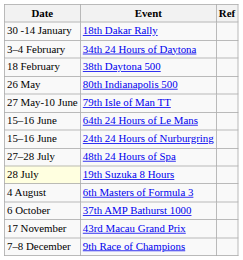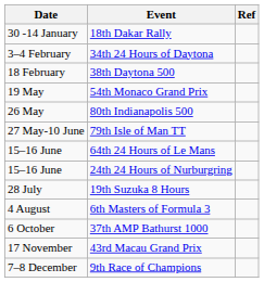 <table class="wikitable" style="font-size: 85%">
 <tr>
 <th>Date</th>
 <th>Event</th>
 <th>Ref</th>
 </tr>
 <tr>
 <td>30 -14 January</td>
 <td><a href='#'>18th Dakar Rally</a></td>
 <td></td>
 </tr>
 <tr>
 <td>3–4 February</td>
 <td><a href='#'>34th 24 Hours of Daytona</a></td>
 <td></td>
 </tr>
 <tr>
 <td>18 February</td>
 <td><a href='#'>38th Daytona 500</a></td>
+<td></td>
+</tr>
+<tr>
+<td>19 May</td>
+<td><a href='#'>54th Monaco Grand Prix</a></td>
 <td></td>
 </tr>
 <tr>
 <td>26 May</td>
 <td><a href='#'>80th Indianapolis 500</a></td>
 <td></td>
 </tr>
 <tr>
 <td>27 May-10 June</td>
 <td><a href='#'>79th Isle of Man TT</a></td>
 <td></td>
 </tr>
 <tr>
 <td>15–16 June</td>
 <td><a href='#'>64th 24 Hours of Le Mans</a></td>
 <td></td>
 </tr>
 <tr>
 <td>15–16 June</td>
 <td><a href='#'>24th 24 Hours of Nurburgring</a></td>
 <td></td>
 </tr>
 <tr>
-<td>27–28 July</td>
-<td><a href='#'>48th 24 Hours of Spa</a></td>
-<td></td>
-</tr>
-<tr>
-<td style="background: lightyellow;">28 July</td>
+<td>28 July</td>
 <td><a href='#'>19th Suzuka 8 Hours</a></td>
 <td></td>
 </tr>
 <tr>
 <td>4 August</td>
 <td><a href='#'>6th Masters of Formula 3</a></td>
 <td></td>
 </tr>
 <tr>
 <td>6 October</td>
 <td><a href='#'>37th AMP Bathurst 1000</a></td>
 <td></td>
 </tr>
 <tr>
 <td>17 November</td>
 <td><a href='#'>43rd Macau Grand Prix</a></td>
 <td></td>
 </tr>
 <tr>
 <td>7–8 December</td>
 <td><a href='#'>9th Race of Champions</a></td>
 <td></td>
 </tr>
 </table>
